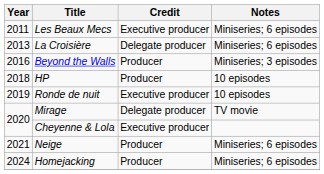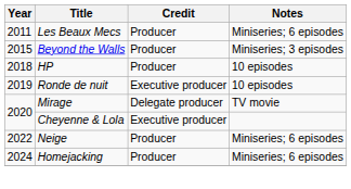 <table class="wikitable">
 <tr>
 <th>Year</th>
 <th>Title</th>
 <th>Credit</th>
 <th>Notes</th>
 </tr>
 <tr>
 <td>2011</td>
 <td><em>Les Beaux Mecs</em></td>
-<td>Executive producer</td>
+<td>Producer</td>
 <td>Miniseries; 6 episodes</td>
 </tr>
 <tr>
-<td>2013</td>
-<td><em>La Croisière</em></td>
-<td>Delegate producer</td>
-<td>Miniseries; 6 episodes</td>
-</tr>
-<tr>
-<td>2016</td>
+<td>2015</td>
 <td><em><a href='#'>Beyond the Walls</a></em></td>
 <td>Producer</td>
 <td>Miniseries; 3 episodes</td>
 </tr>
 <tr>
 <td>2018</td>
 <td><em>HP</em></td>
 <td>Producer</td>
 <td>10 episodes</td>
 </tr>
 <tr>
 <td>2019</td>
 <td><em>Ronde de nuit</em></td>
 <td>Executive producer</td>
 <td>10 episodes</td>
 </tr>
 <tr>
 <td rowspan="2">2020</td>
 <td><em>Mirage</em></td>
 <td>Delegate producer</td>
 <td>TV movie</td>
 </tr>
 <tr>
 <td><em>Cheyenne & Lola</em></td>
 <td>Executive producer</td>
 <td></td>
 </tr>
 <tr>
-<td>2021</td>
+<td>2022</td>
 <td><em>Neige</em></td>
 <td>Producer</td>
 <td>Miniseries; 6 episodes</td>
 </tr>
 <tr>
 <td>2024</td>
 <td><em>Homejacking</em></td>
 <td>Producer</td>
 <td>Miniseries; 6 episodes</td>
 </tr>
 <tr>
 </tr>
 </table>
